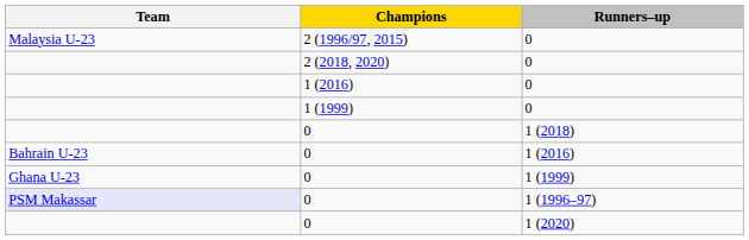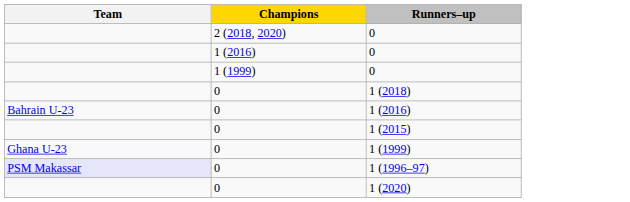 <table class="wikitable">
 <tr>
 <th width="20%">Team</th>
 <th width="15%" style="background:gold">Champions</th>
 <th width="15%" style="background:silver">Runners–up</th>
-</tr>
-<tr>
-<td> <a href='#'>Malaysia U-23</a></td>
-<td>2 (<a href='#'>1996/97</a>, <a href='#'>2015</a>)</td>
-<td>0</td>
 </tr>
 <tr>
 <td></td>
 <td>2 (<a href='#'>2018</a>, <a href='#'>2020</a>)</td>
 <td>0</td>
 </tr>
 <tr>
 <td></td>
 <td>1 (<a href='#'>2016</a>)</td>
 <td>0</td>
 </tr>
 <tr>
 <td></td>
 <td>1 (<a href='#'>1999</a>)</td>
 <td>0</td>
 </tr>
 <tr>
 <td></td>
 <td>0</td>
 <td>1 (<a href='#'>2018</a>)</td>
 </tr>
 <tr>
 <td> <a href='#'>Bahrain U-23</a></td>
 <td>0</td>
 <td>1 (<a href='#'>2016</a>)</td>
 </tr>
 <tr>
+<td></td>
+<td>0</td>
+<td>1 (<a href='#'>2015</a>)</td>
+</tr>
+<tr>
 <td> <a href='#'>Ghana U-23</a></td>
 <td>0</td>
 <td>1 (<a href='#'>1999</a>)</td>
 </tr>
 <tr>
 <td style="background: lavender;"> <a href='#'>PSM Makassar</a></td>
 <td>0</td>
 <td>1 (<a href='#'>1996–97</a>)</td>
 </tr>
 <tr>
 <td></td>
 <td>0</td>
 <td>1 (<a href='#'>2020</a>)</td>
 </tr>
 </table>
